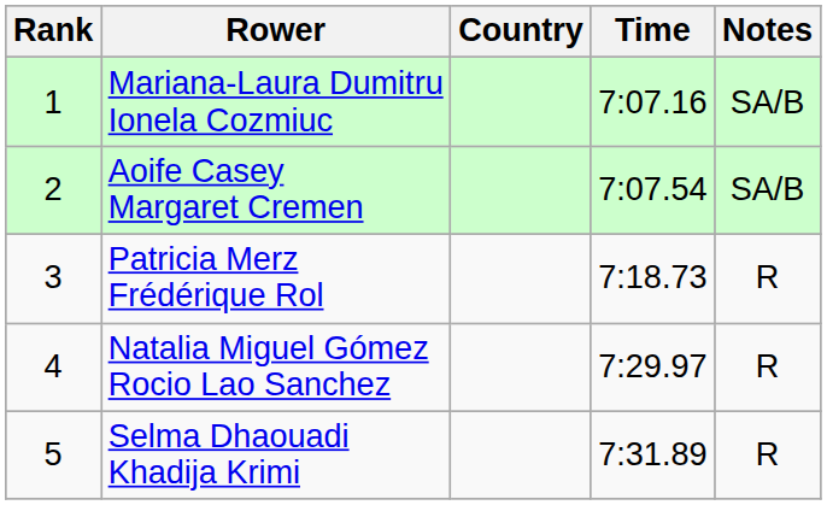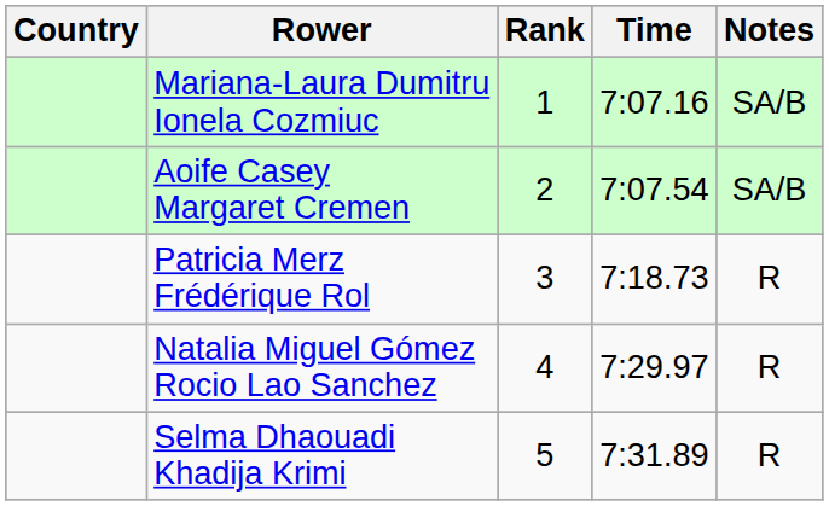 <table class="wikitable" style="text-align:center">
 <tr>
+<th>Country</th>
+<th>Rower</th>
 <th>Rank</th>
-<th>Rower</th>
-<th>Country</th>
 <th>Time</th>
 <th>Notes</th>
 </tr>
 <tr bgcolor=ccffcc>
+<td align="left"></td>
+<td align="left"><a href='#'>Mariana-Laura Dumitru</a><br><a href='#'>Ionela Cozmiuc</a></td>
 <td>1</td>
-<td align="left"><a href='#'>Mariana-Laura Dumitru</a><br><a href='#'>Ionela Cozmiuc</a></td>
-<td align="left"></td>
 <td>7:07.16</td>
 <td>SA/B</td>
 </tr>
 <tr bgcolor=ccffcc>
+<td align="left"></td>
+<td align="left"><a href='#'>Aoife Casey</a><br><a href='#'>Margaret Cremen</a></td>
 <td>2</td>
-<td align="left"><a href='#'>Aoife Casey</a><br><a href='#'>Margaret Cremen</a></td>
-<td align="left"></td>
 <td>7:07.54</td>
 <td>SA/B</td>
 </tr>
 <tr>
+<td align="left"></td>
+<td align="left"><a href='#'>Patricia Merz</a><br><a href='#'>Frédérique Rol</a></td>
 <td>3</td>
-<td align="left"><a href='#'>Patricia Merz</a><br><a href='#'>Frédérique Rol</a></td>
-<td align="left"></td>
 <td>7:18.73</td>
 <td>R</td>
 </tr>
 <tr>
+<td align="left"></td>
+<td align="left"><a href='#'>Natalia Miguel Gómez</a><br><a href='#'>Rocio Lao Sanchez</a></td>
 <td>4</td>
-<td align="left"><a href='#'>Natalia Miguel Gómez</a><br><a href='#'>Rocio Lao Sanchez</a></td>
-<td align="left"></td>
 <td>7:29.97</td>
 <td>R</td>
 </tr>
 <tr>
+<td align="left"></td>
+<td align="left"><a href='#'>Selma Dhaouadi</a><br><a href='#'>Khadija Krimi</a></td>
 <td>5</td>
-<td align="left"><a href='#'>Selma Dhaouadi</a><br><a href='#'>Khadija Krimi</a></td>
-<td align="left"></td>
 <td>7:31.89</td>
 <td>R</td>
 </tr>
 </table>
